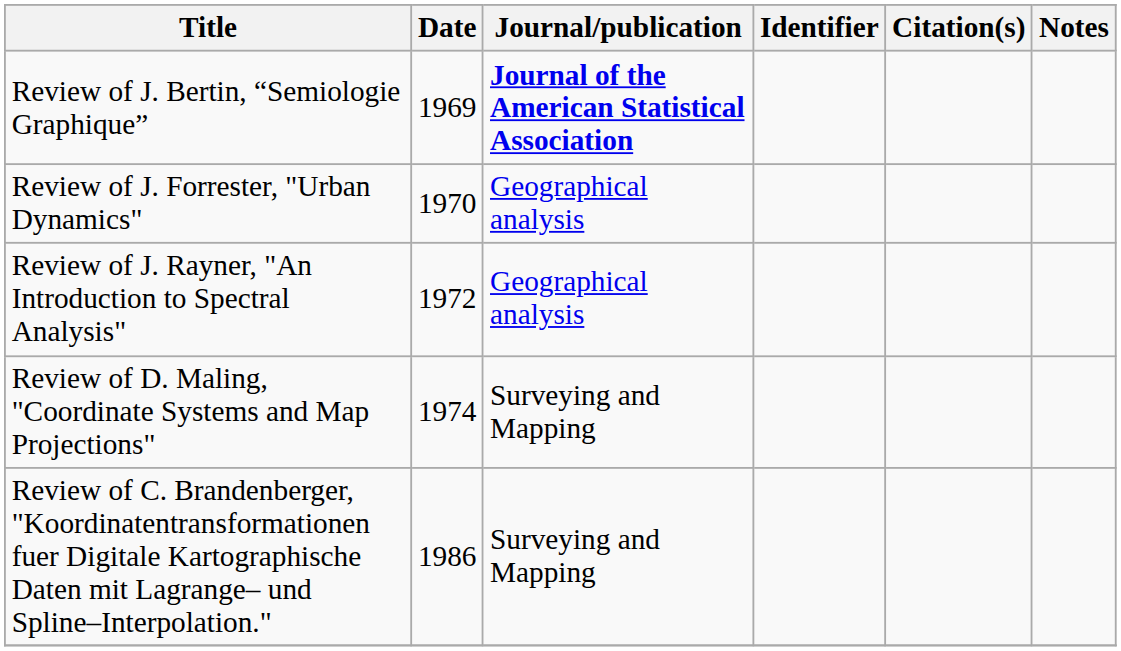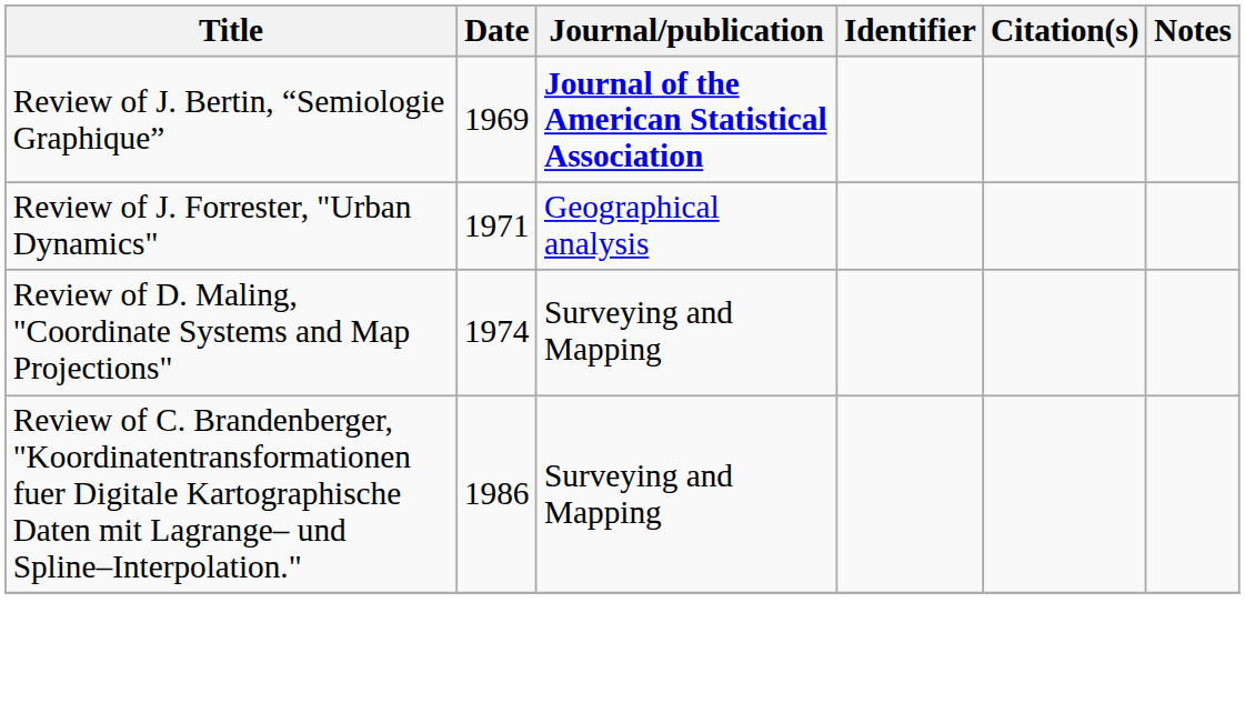 <table class="wikitable collapsible sortable">
 <tr>
 <th stype="text-align:center;">Title</th>
 <th style="text-align:center;">Date</th>
 <th style="text-align:center;">Journal/publication</th>
 <th style="text-align:center;">Identifier</th>
 <th style="text-align:center;">Citation(s)</th>
 <th style="text-align:center;">Notes</th>
 </tr>
 <tr>
 <td>Review of J. Bertin, “Semiologie Graphique”</td>
 <td>1969</td>
 <td><strong><a href='#'>Journal of the American Statistical Association</a></strong></td>
 <td></td>
 <td></td>
 <td></td>
 </tr>
 <tr>
 <td>Review of J. Forrester, "Urban Dynamics"</td>
-<td>1970</td>
-<td><a href='#'>Geographical analysis</a></td>
-<td></td>
-<td></td>
-<td></td>
-</tr>
-<tr>
-<td>Review of J. Rayner, "An Introduction to Spectral Analysis"</td>
-<td>1972</td>
+<td>1971</td>
 <td><a href='#'>Geographical analysis</a></td>
 <td></td>
 <td></td>
 <td></td>
 </tr>
 <tr>
 <td>Review of D. Maling, "Coordinate Systems and Map Projections"</td>
 <td>1974</td>
 <td>Surveying and Mapping</td>
 <td></td>
 <td></td>
 <td></td>
 </tr>
 <tr>
 <td>Review of C. Brandenberger, "Koordinatentransformationen fuer Digitale Kartographische Daten mit Lagrange– und Spline–Interpolation."</td>
 <td>1986</td>
 <td>Surveying and Mapping</td>
 <td></td>
 <td></td>
 <td></td>
 </tr>
 <tr>
 </tr>
 </table>
